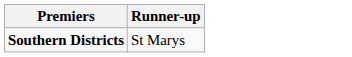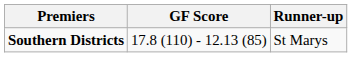 <table class="wikitable" style="text-align:left;">
 <tr style="background:#efefef;">
 <th>Premiers</th>
+<th>GF Score</th>
 <th>Runner-up</th>
 </tr>
 <tr>
 <td><strong>Southern Districts</strong></td>
+<td>17.8 (110) - 12.13 (85)</td>
 <td>St Marys</td>
 </tr>
 </table>
